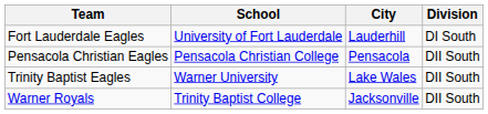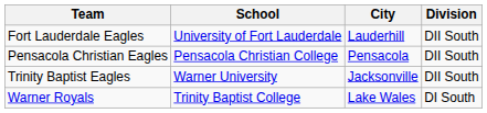 <table class="sortable wikitable">
 <tr>
 <th>Team</th>
 <th>School</th>
 <th>City</th>
 <th>Division</th>
 </tr>
 <tr>
 <td>Fort Lauderdale Eagles</td>
 <td><a href='#'>University of Fort Lauderdale</a></td>
 <td><a href='#'>Lauderhill</a></td>
-<td>DI South</td>
+<td>DII South<br></td>
 </tr>
 <tr>
 <td>Pensacola Christian Eagles</td>
 <td><a href='#'>Pensacola Christian College</a></td>
 <td><a href='#'>Pensacola</a></td>
 <td>DII South</td>
 </tr>
 <tr>
 <td>Trinity Baptist Eagles</td>
 <td><a href='#'>Warner University</a></td>
-<td><a href='#'>Lake Wales</a></td>
+<td><a href='#'>Jacksonville</a></td>
 <td>DII South<br></td>
 </tr>
 <tr>
 <td><a href='#'>Warner Royals</a></td>
 <td><a href='#'>Trinity Baptist College</a></td>
-<td><a href='#'>Jacksonville</a></td>
-<td>DII South</td>
+<td><a href='#'>Lake Wales</a></td>
+<td>DI South</td>
 </tr>
 </table>
